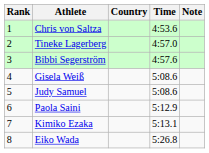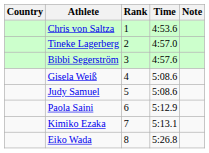 <table class="wikitable sortable">
 <tr>
+<th>Country</th>
+<th>Athlete</th>
 <th>Rank</th>
-<th>Athlete</th>
-<th>Country</th>
 <th>Time</th>
 <th>Note</th>
 </tr>
 <tr bgcolor=#CCFFCC>
+<td></td>
+<td><a href='#'>Chris von Saltza</a></td>
 <td>1</td>
-<td><a href='#'>Chris von Saltza</a></td>
-<td></td>
 <td>4:53.6</td>
 <td></td>
 </tr>
 <tr bgcolor=#CCFFCC>
+<td></td>
+<td><a href='#'>Tineke Lagerberg</a></td>
 <td>2</td>
-<td><a href='#'>Tineke Lagerberg</a></td>
-<td></td>
 <td>4:57.0</td>
 <td></td>
 </tr>
 <tr bgcolor=#CCFFCC>
+<td></td>
+<td><a href='#'>Bibbi Segerström</a></td>
 <td>3</td>
-<td><a href='#'>Bibbi Segerström</a></td>
-<td></td>
 <td>4:57.6</td>
 <td></td>
 </tr>
 <tr>
+<td></td>
+<td><a href='#'>Gisela Weiß</a></td>
 <td>4</td>
-<td><a href='#'>Gisela Weiß</a></td>
-<td></td>
 <td>5:08.6</td>
 <td></td>
 </tr>
 <tr>
+<td></td>
+<td><a href='#'>Judy Samuel</a></td>
 <td>5</td>
-<td><a href='#'>Judy Samuel</a></td>
-<td></td>
 <td>5:08.6</td>
 <td></td>
 </tr>
 <tr>
+<td></td>
+<td><a href='#'>Paola Saini</a></td>
 <td>6</td>
-<td><a href='#'>Paola Saini</a></td>
-<td></td>
 <td>5:12.9</td>
 <td></td>
 </tr>
 <tr>
+<td></td>
+<td><a href='#'>Kimiko Ezaka</a></td>
 <td>7</td>
-<td><a href='#'>Kimiko Ezaka</a></td>
-<td></td>
 <td>5:13.1</td>
 <td></td>
 </tr>
 <tr>
+<td></td>
+<td><a href='#'>Eiko Wada</a></td>
 <td>8</td>
-<td><a href='#'>Eiko Wada</a></td>
-<td></td>
 <td>5:26.8</td>
 <td></td>
 </tr>
 </table>
